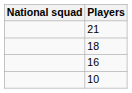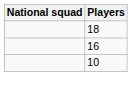 <table class="wikitable sortable">
 <tr>
 <th>National squad</th>
 <th>Players</th>
-</tr>
-<tr>
-<td></td>
-<td>21</td>
 </tr>
 <tr>
 <td></td>
 <td>18</td>
 </tr>
 <tr>
 <td></td>
 <td>16</td>
 </tr>
 <tr>
 <td></td>
 <td>10</td>
 </tr>
 </table>
